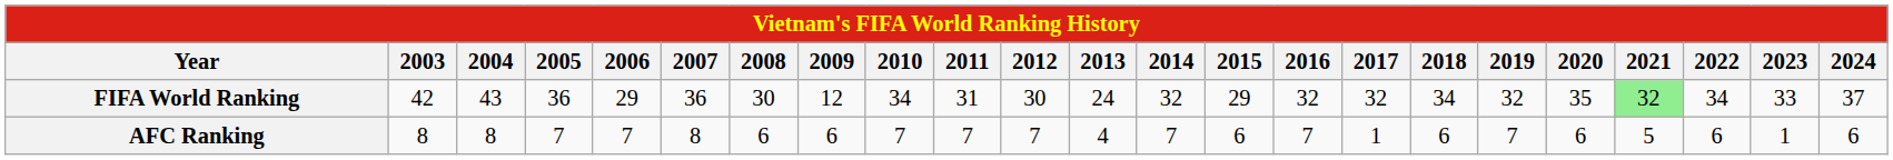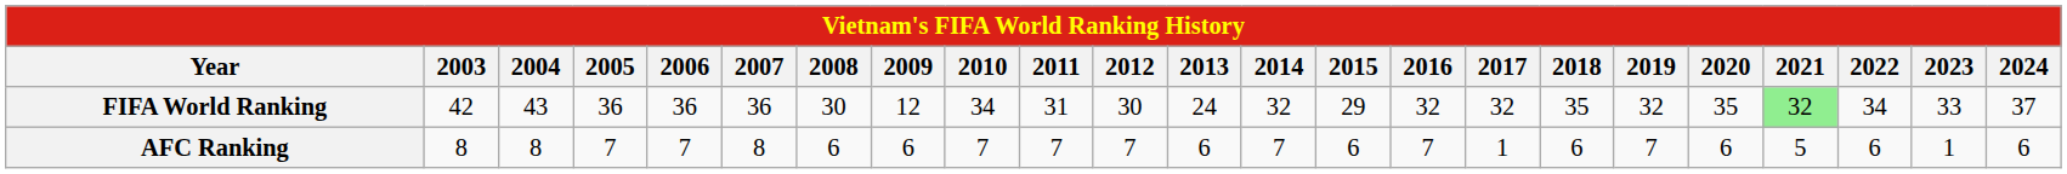 <table class="wikitable" style=" text-align:center; font-size:95%;" width="100%">
 <tr>
 <th colspan="28" style="background: #DB2017; color: #FFFF00;">Vietnam's FIFA World Ranking History</th>
 </tr>
 <tr>
 <th scope="col" width="250px">Year</th>
 <th scope="col">2003</th>
 <th scope="col">2004</th>
 <th scope="col">2005</th>
 <th scope="col">2006</th>
 <th scope="col">2007</th>
 <th scope="col">2008</th>
 <th scope="col">2009</th>
 <th scope="col">2010</th>
 <th scope="col">2011</th>
 <th scope="col">2012</th>
 <th scope="col">2013</th>
 <th scope="col">2014</th>
 <th scope="col">2015</th>
 <th scope="col">2016</th>
 <th scope="col">2017</th>
 <th scope="col">2018</th>
 <th scope="col">2019</th>
 <th scope="col">2020</th>
 <th scope="col">2021</th>
 <th scope="col">2022</th>
 <th scope="col">2023</th>
 <th scope="col">2024</th>
 </tr>
 <tr>
 <th scope="row" style="text-align:center">FIFA World Ranking</th>
 <td>42</td>
 <td>43</td>
 <td>36</td>
-<td>29</td>
+<td>36</td>
 <td>36</td>
 <td>30</td>
 <td>12</td>
 <td>34</td>
 <td>31</td>
 <td>30</td>
 <td>24</td>
 <td>32</td>
 <td>29</td>
 <td>32</td>
 <td>32</td>
-<td>34</td>
+<td>35</td>
 <td>32</td>
 <td>35</td>
 <td style="background: lightgreen;">32</td>
 <td>34</td>
 <td>33</td>
 <td>37</td>
 </tr>
 <tr>
 <th scope="row" style="text-align:center">AFC Ranking</th>
 <td>8</td>
 <td>8</td>
 <td>7</td>
 <td>7</td>
 <td>8</td>
 <td>6</td>
 <td>6</td>
 <td>7</td>
 <td>7</td>
 <td>7</td>
-<td>4</td>
+<td>6</td>
 <td>7</td>
 <td>6</td>
 <td>7</td>
 <td>1</td>
 <td>6</td>
 <td>7</td>
 <td>6</td>
 <td>5</td>
 <td>6</td>
 <td>1</td>
 <td>6</td>
 </tr>
 </table>
